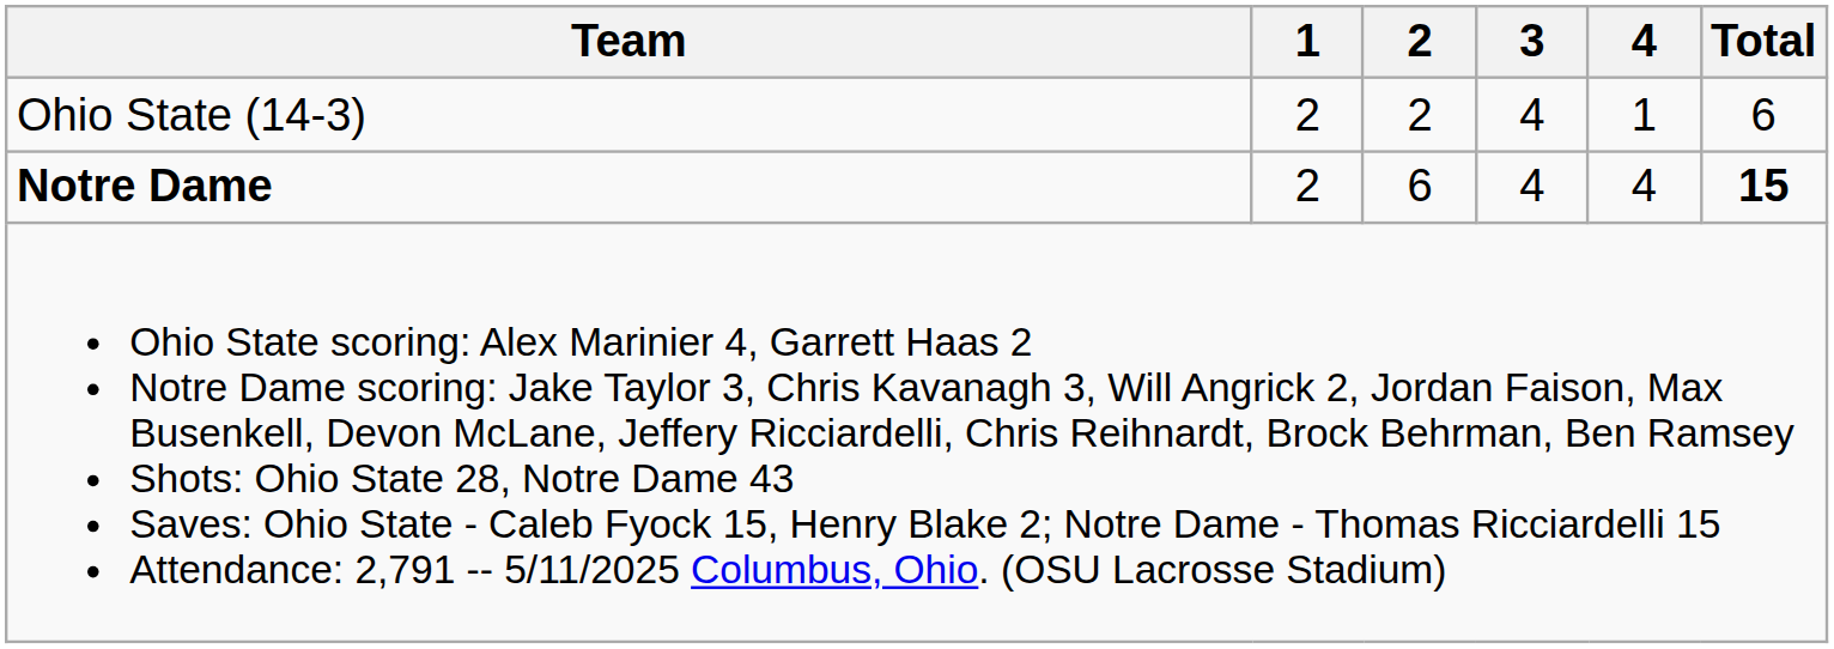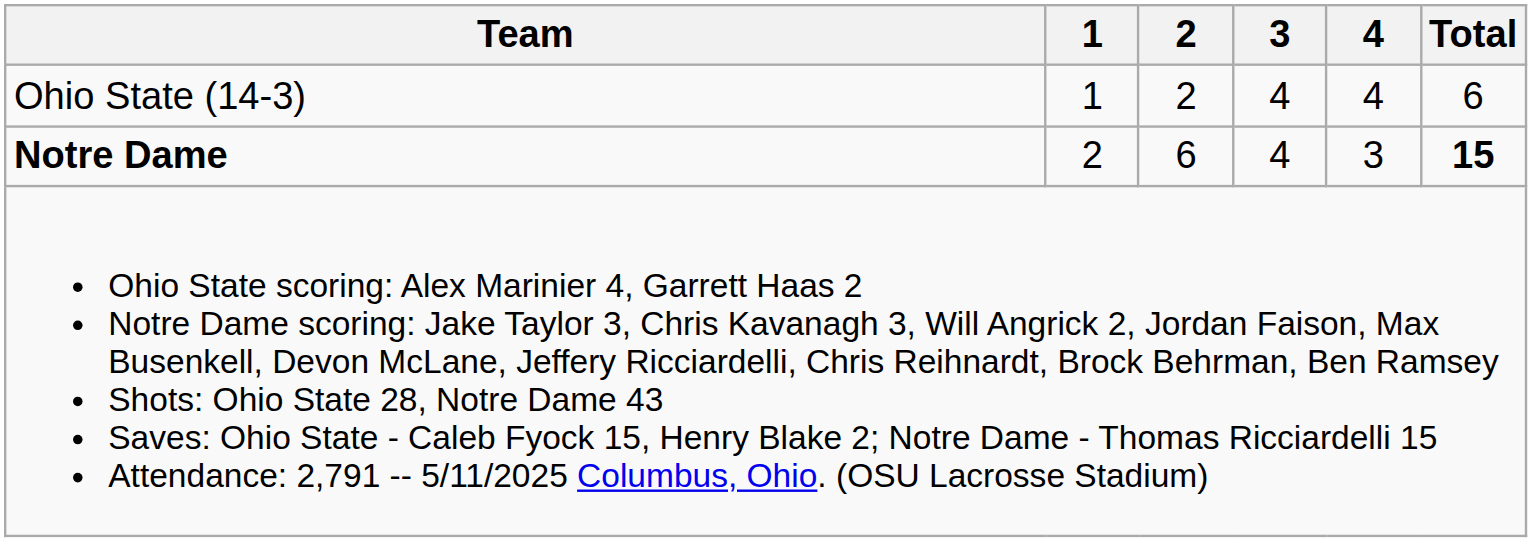 <table class="wikitable" style="text-align:center; max-width:40em">
 <tr>
 <th>Team</th>
 <th style="width:2em">1</th>
 <th style="width:2em">2</th>
 <th style="width:2em">3</th>
 <th style="width:2em">4</th>
 <th style="width:2em">Total</th>
 </tr>
 <tr>
 <td style="text-align:left">Ohio State (14-3)</td>
-<td>2</td>
+<td>1</td>
 <td>2</td>
 <td>4</td>
-<td>1</td>
+<td>4</td>
 <td>6</td>
 </tr>
 <tr>
 <td style="text-align:left"><strong>Notre Dame</strong></td>
 <td>2</td>
 <td>6</td>
 <td>4</td>
-<td>4</td>
+<td>3</td>
 <td><strong>15</strong></td>
 </tr>
 <tr>
 <td colspan=6 style="text-align:left; font-size:88%;"><br><ul><li>Ohio State scoring: Alex Marinier 4, Garrett Haas 2</li><li>Notre Dame scoring: Jake Taylor 3, Chris Kavanagh 3, Will Angrick 2, Jordan Faison, Max Busenkell, Devon McLane, Jeffery Ricciardelli, Chris Reihnardt, Brock Behrman, Ben Ramsey</li><li>Shots: Ohio State 28, Notre Dame 43</li><li>Saves: Ohio State - Caleb Fyock 15, Henry Blake 2; Notre Dame - Thomas Ricciardelli 15</li><li>Attendance: 2,791 -- 5/11/2025 <a href='#'>Columbus, Ohio</a>. (OSU Lacrosse Stadium)</li></ul></td>
 </tr>
 </table>
